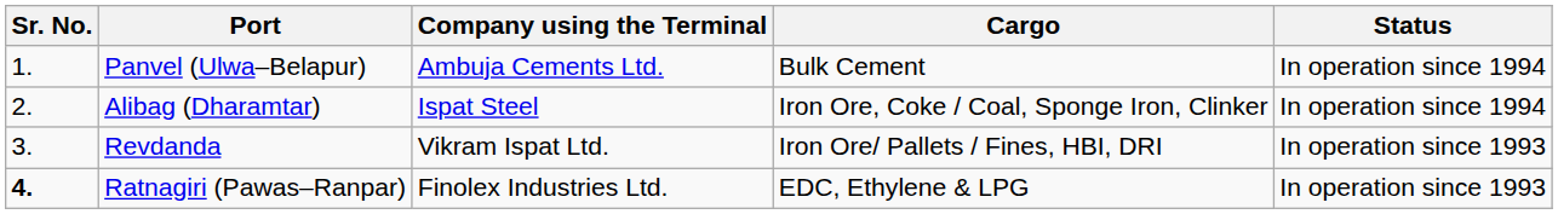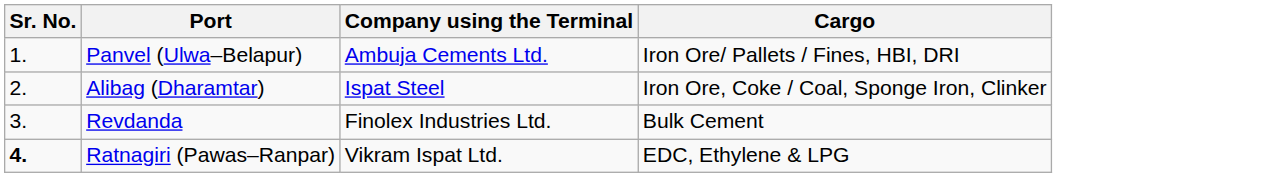 <table class="wikitable">
 <tr>
 <th>Sr. No.</th>
 <th>Port</th>
 <th>Company using the Terminal</th>
 <th>Cargo</th>
-<th>Status</th>
 </tr>
 <tr>
 <td>1.</td>
 <td><a href='#'>Panvel</a> (<a href='#'>Ulwa</a>–Belapur)</td>
 <td><a href='#'>Ambuja Cements Ltd.</a></td>
-<td>Bulk Cement</td>
-<td>In operation since 1994</td>
+<td>Iron Ore/ Pallets / Fines, HBI, DRI</td>
 </tr>
 <tr>
 <td>2.</td>
 <td><a href='#'>Alibag</a> (<a href='#'>Dharamtar</a>)</td>
 <td><a href='#'>Ispat Steel</a></td>
 <td>Iron Ore, Coke / Coal, Sponge Iron, Clinker</td>
-<td>In operation since 1994</td>
 </tr>
 <tr>
 <td>3.</td>
 <td><a href='#'>Revdanda</a></td>
-<td>Vikram Ispat Ltd.</td>
-<td>Iron Ore/ Pallets / Fines, HBI, DRI</td>
-<td>In operation since 1993</td>
+<td>Finolex Industries Ltd.</td>
+<td>Bulk Cement</td>
 </tr>
 <tr>
 <td><strong>4.</strong></td>
 <td><a href='#'>Ratnagiri</a> (Pawas–Ranpar)</td>
-<td>Finolex Industries Ltd.</td>
+<td>Vikram Ispat Ltd.</td>
 <td>EDC, Ethylene & LPG</td>
-<td>In operation since 1993</td>
 </tr>
 </table>
